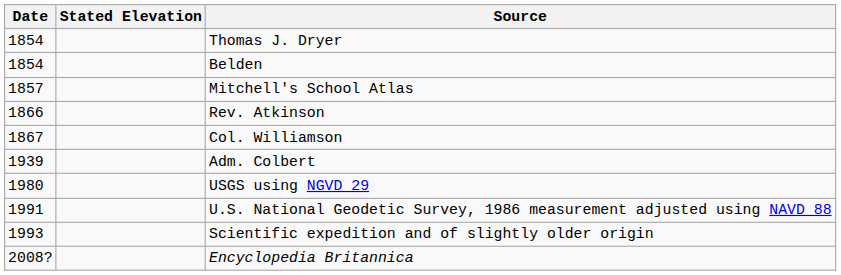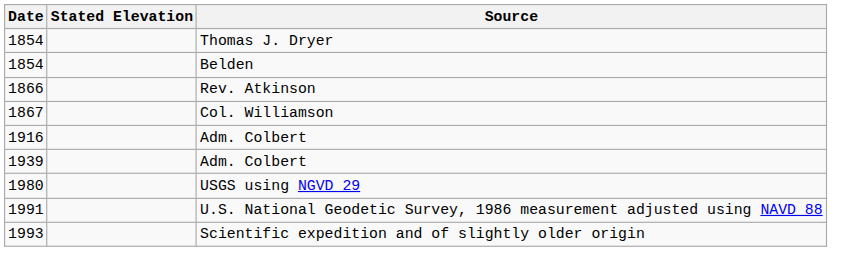 <table class="wikitable sortable" border="1" margin:0em 0em 0em 1em;">
 <tr>
 <th>Date</th>
 <th>Stated Elevation</th>
 <th>Source</th>
 </tr>
 <tr>
 <td>1854</td>
 <td></td>
 <td>Thomas J. Dryer</td>
 </tr>
 <tr>
 <td>1854</td>
 <td></td>
 <td>Belden</td>
 </tr>
 <tr>
-<td>1857</td>
-<td></td>
-<td>Mitchell's School Atlas</td>
-</tr>
-<tr>
 <td>1866</td>
 <td></td>
 <td>Rev. Atkinson</td>
 </tr>
 <tr>
 <td>1867</td>
 <td></td>
 <td>Col. Williamson</td>
+</tr>
+<tr>
+<td>1916</td>
+<td></td>
+<td>Adm. Colbert</td>
 </tr>
 <tr>
 <td>1939</td>
 <td></td>
 <td>Adm. Colbert</td>
 </tr>
 <tr>
 <td>1980</td>
 <td></td>
 <td>USGS using <a href='#'>NGVD 29</a></td>
 </tr>
 <tr>
 <td>1991</td>
 <td></td>
 <td>U.S. National Geodetic Survey, 1986 measurement adjusted using <a href='#'>NAVD 88</a></td>
 </tr>
 <tr>
 <td>1993</td>
 <td></td>
 <td>Scientific expedition and  of slightly older origin</td>
 </tr>
-<tr>
-<td>2008?</td>
-<td></td>
-<td><em>Encyclopedia Britannica</em></td>
-</tr>
 </table>
